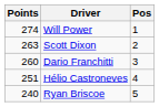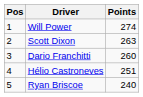 <table class="wikitable" style="font-size: 95%;">
 <tr>
+<th>Pos</th>
+<th>Driver</th>
 <th>Points</th>
-<th>Driver</th>
-<th>Pos</th>
 </tr>
 <tr>
+<td>1</td>
+<td> <a href='#'>Will Power</a></td>
 <td align="right">274</td>
-<td> <a href='#'>Will Power</a></td>
-<td>1</td>
 </tr>
 <tr>
+<td>2</td>
+<td> <a href='#'>Scott Dixon</a></td>
 <td align="right">263</td>
-<td> <a href='#'>Scott Dixon</a></td>
-<td>2</td>
 </tr>
 <tr>
+<td>3</td>
+<td> <a href='#'>Dario Franchitti</a></td>
 <td align="right">260</td>
-<td> <a href='#'>Dario Franchitti</a></td>
-<td>3</td>
 </tr>
 <tr>
+<td>4</td>
+<td> <a href='#'>Hélio Castroneves</a></td>
 <td align="right">251</td>
-<td> <a href='#'>Hélio Castroneves</a></td>
-<td>4</td>
 </tr>
 <tr>
+<td>5</td>
+<td> <a href='#'>Ryan Briscoe</a></td>
 <td align="right">240</td>
-<td> <a href='#'>Ryan Briscoe</a></td>
-<td>5</td>
 </tr>
 </table>
